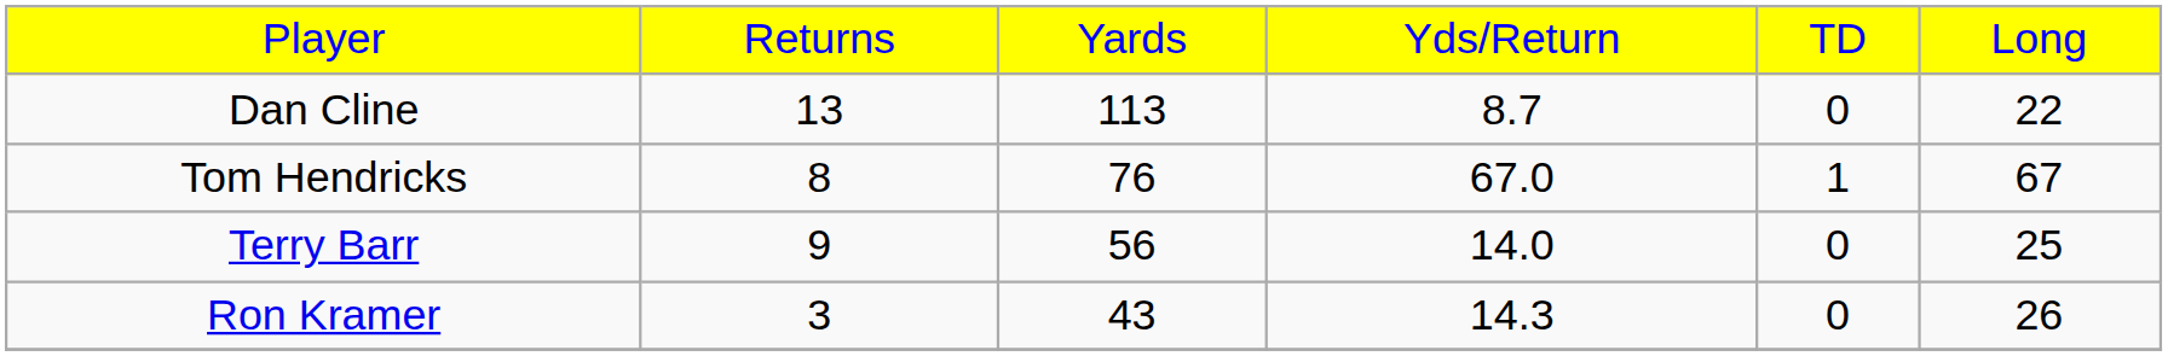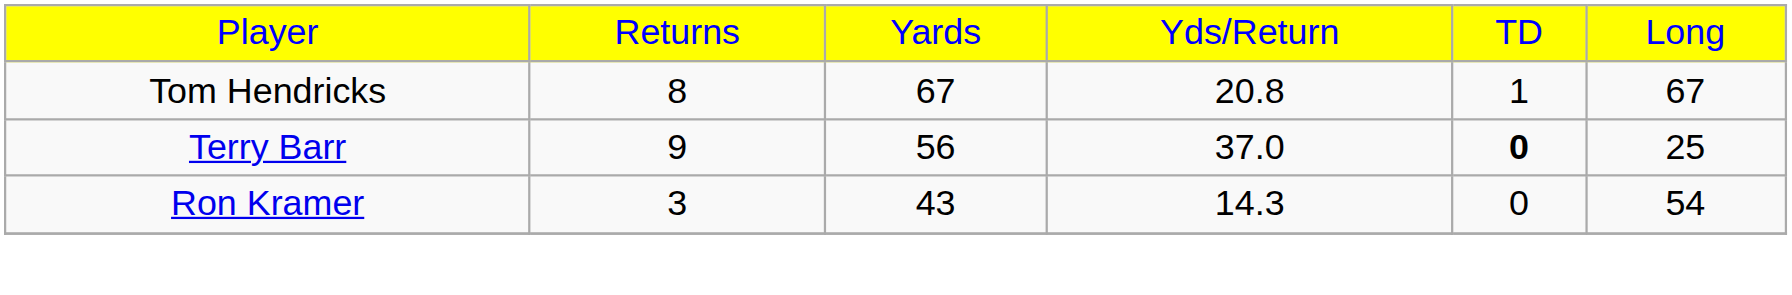 <table class="wikitable" width="90%">
 <tr align="center" style="background:yellow;color:blue;">
 <td>Player</td>
 <td>Returns</td>
 <td>Yards</td>
 <td>Yds/Return</td>
 <td>TD</td>
 <td>Long</td>
 </tr>
 <tr align="center" bgcolor="">
-<td>Dan Cline</td>
-<td>13</td>
-<td>113</td>
-<td>8.7</td>
-<td>0</td>
-<td>22</td>
-</tr>
-<tr align="center" bgcolor="">
 <td>Tom Hendricks</td>
 <td>8</td>
-<td>76</td>
-<td>67.0</td>
+<td>67</td>
+<td>20.8</td>
 <td>1</td>
 <td>67</td>
 </tr>
 <tr align="center" bgcolor="">
 <td><a href='#'>Terry Barr</a></td>
 <td>9</td>
 <td>56</td>
-<td>14.0</td>
-<td>0</td>
+<td>37.0</td>
+<td><strong>0</strong></td>
 <td>25</td>
 </tr>
 <tr align="center" bgcolor="">
 <td><a href='#'>Ron Kramer</a></td>
 <td>3</td>
 <td>43</td>
 <td>14.3</td>
 <td>0</td>
-<td>26</td>
+<td>54</td>
 </tr>
 <tr>
 </tr>
 </table>
